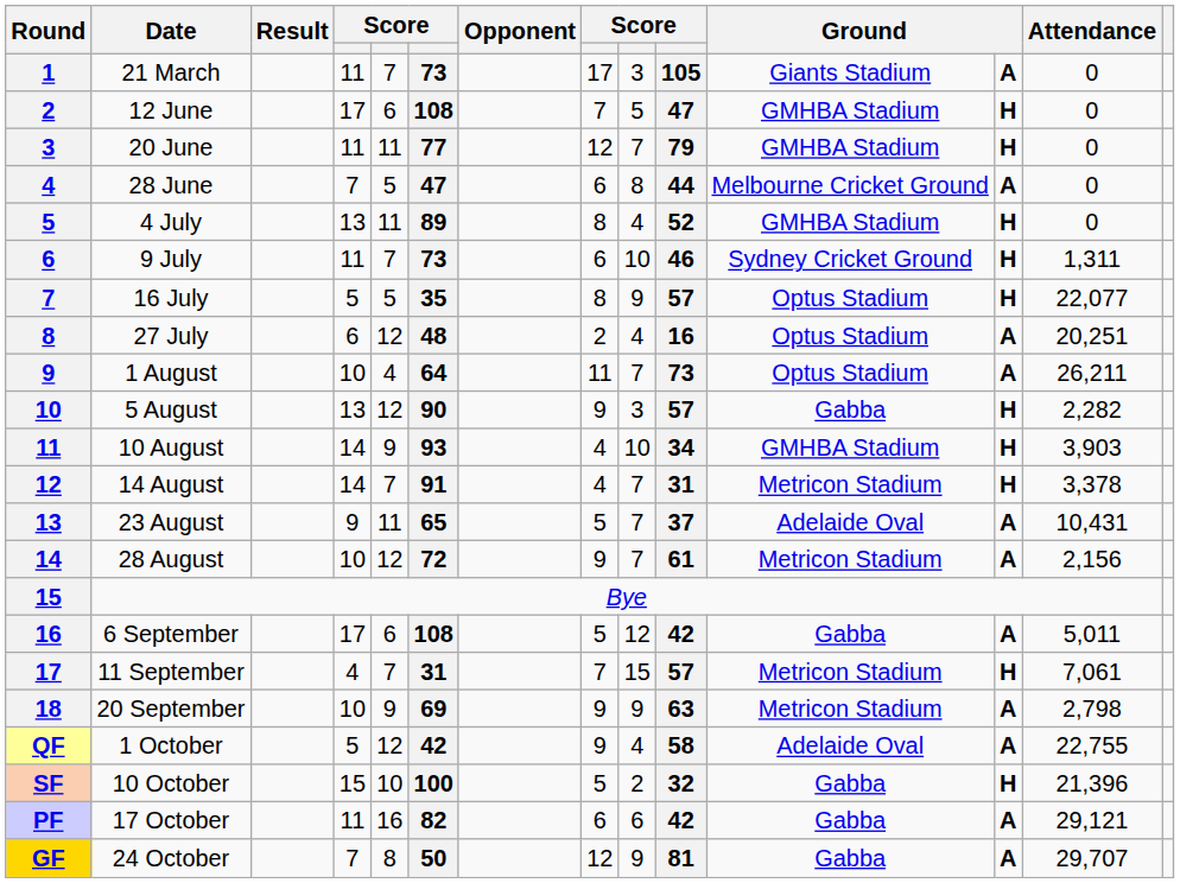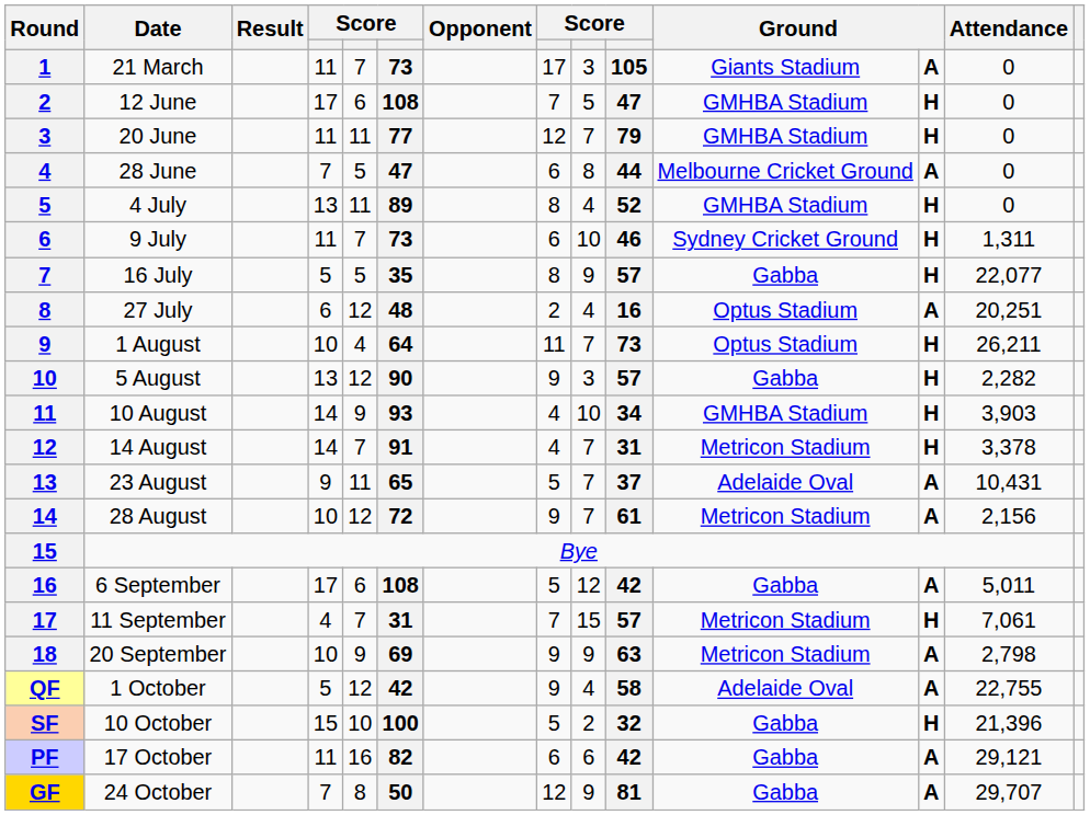 <table class="wikitable plainrowheaders" style="font-size:95%; text-align:center;">
 <tr>
 <th scope="col" rowspan="2">Round</th>
 <th scope="col" rowspan="2">Date</th>
 <th scope="col" rowspan="2">Result</th>
 <th scope="col" colspan="3">Score</th>
 <th scope="col" rowspan="2">Opponent</th>
 <th scope="col" colspan="3">Score</th>
 <th scope="col" rowspan="2" colspan="2">Ground</th>
 <th scope="col" rowspan="2">Attendance</th>
 <th scope="col" rowspan="2"></th>
 </tr>
 <tr>
 <th scope="col"></th>
 <th scope="col"></th>
 <th scope="col"></th>
 <th scope="col"></th>
 <th scope="col"></th>
 <th scope="col"></th>
 </tr>
 <tr>
 <th scope="row" style="text-align:center;"><a href='#'>1</a></th>
 <td>21 March</td>
 <td></td>
 <td>11</td>
 <td>7</td>
 <th>73</th>
 <td></td>
 <td>17</td>
 <td>3</td>
 <th>105</th>
 <td><a href='#'>Giants Stadium</a></td>
 <td><strong>A</strong></td>
 <td>0</td>
 <td></td>
 </tr>
 <tr>
 <th scope="row" style="text-align:center;"><a href='#'>2</a></th>
 <td>12 June</td>
 <td></td>
 <td>17</td>
 <td>6</td>
 <th>108</th>
 <td></td>
 <td>7</td>
 <td>5</td>
 <th>47</th>
 <td><a href='#'>GMHBA Stadium</a></td>
 <td><strong>H</strong></td>
 <td>0</td>
 <td></td>
 </tr>
 <tr>
 <th scope="row" style="text-align:center;"><a href='#'>3</a></th>
 <td>20 June</td>
 <td></td>
 <td>11</td>
 <td>11</td>
 <th>77</th>
 <td></td>
 <td>12</td>
 <td>7</td>
 <th>79</th>
 <td><a href='#'>GMHBA Stadium</a></td>
 <td><strong>H</strong></td>
 <td>0</td>
 <td></td>
 </tr>
 <tr>
 <th scope="row" style="text-align:center;"><a href='#'>4</a></th>
 <td>28 June</td>
 <td></td>
 <td>7</td>
 <td>5</td>
 <th>47</th>
 <td></td>
 <td>6</td>
 <td>8</td>
 <th>44</th>
 <td><a href='#'>Melbourne Cricket Ground</a></td>
 <td><strong>A</strong></td>
 <td>0</td>
 <td></td>
 </tr>
 <tr>
 <th scope="row" style="text-align:center;"><a href='#'>5</a></th>
 <td>4 July</td>
 <td></td>
 <td>13</td>
 <td>11</td>
 <th>89</th>
 <td></td>
 <td>8</td>
 <td>4</td>
 <th>52</th>
 <td><a href='#'>GMHBA Stadium</a></td>
 <td><strong>H</strong></td>
 <td>0</td>
 <td></td>
 </tr>
 <tr>
 <th scope="row" style="text-align:center;"><a href='#'>6</a></th>
 <td>9 July</td>
 <td></td>
 <td>11</td>
 <td>7</td>
 <th>73</th>
 <td></td>
 <td>6</td>
 <td>10</td>
 <th>46</th>
 <td><a href='#'>Sydney Cricket Ground</a></td>
 <td><strong>H</strong></td>
 <td>1,311</td>
 <td></td>
 </tr>
 <tr>
 <th scope="row" style="text-align:center;"><a href='#'>7</a></th>
 <td>16 July</td>
 <td></td>
 <td>5</td>
 <td>5</td>
 <th>35</th>
 <td></td>
 <td>8</td>
 <td>9</td>
 <th>57</th>
-<td><a href='#'>Optus Stadium</a></td>
+<td><a href='#'>Gabba</a></td>
 <td><strong>H</strong></td>
 <td>22,077</td>
 <td></td>
 </tr>
 <tr>
 <th scope="row" style="text-align:center;"><a href='#'>8</a></th>
 <td>27 July</td>
 <td></td>
 <td>6</td>
 <td>12</td>
 <th>48</th>
 <td></td>
 <td>2</td>
 <td>4</td>
 <th>16</th>
 <td><a href='#'>Optus Stadium</a></td>
 <td><strong>A</strong></td>
 <td>20,251</td>
 <td></td>
 </tr>
 <tr>
 <th scope="row" style="text-align:center;"><a href='#'>9</a></th>
 <td>1 August</td>
 <td></td>
 <td>10</td>
 <td>4</td>
 <th>64</th>
 <td></td>
 <td>11</td>
 <td>7</td>
 <th>73</th>
 <td><a href='#'>Optus Stadium</a></td>
-<td><strong>A</strong></td>
+<td><strong>H</strong></td>
 <td>26,211</td>
 <td></td>
 </tr>
 <tr>
 <th scope="row" style="text-align:center;"><a href='#'>10</a></th>
 <td>5 August</td>
 <td></td>
 <td>13</td>
 <td>12</td>
 <th>90</th>
 <td></td>
 <td>9</td>
 <td>3</td>
 <th>57</th>
 <td><a href='#'>Gabba</a></td>
 <td><strong>H</strong></td>
 <td>2,282</td>
 <td></td>
 </tr>
 <tr>
 <th scope="row" style="text-align:center;"><a href='#'>11</a></th>
 <td>10 August</td>
 <td></td>
 <td>14</td>
 <td>9</td>
 <th>93</th>
 <td></td>
 <td>4</td>
 <td>10</td>
 <th>34</th>
 <td><a href='#'>GMHBA Stadium</a></td>
 <td><strong>H</strong></td>
 <td>3,903</td>
 <td></td>
 </tr>
 <tr>
 <th scope="row" style="text-align:center;"><a href='#'>12</a></th>
 <td>14 August</td>
 <td></td>
 <td>14</td>
 <td>7</td>
 <th>91</th>
 <td></td>
 <td>4</td>
 <td>7</td>
 <th>31</th>
 <td><a href='#'>Metricon Stadium</a></td>
 <td><strong>H</strong></td>
 <td>3,378</td>
 <td></td>
 </tr>
 <tr>
 <th scope="row" style="text-align:center;"><a href='#'>13</a></th>
 <td>23 August</td>
 <td></td>
 <td>9</td>
 <td>11</td>
 <th>65</th>
 <td></td>
 <td>5</td>
 <td>7</td>
 <th>37</th>
 <td><a href='#'>Adelaide Oval</a></td>
 <td><strong>A</strong></td>
 <td>10,431</td>
 <td></td>
 </tr>
 <tr>
 <th scope="row" style="text-align:center;"><a href='#'>14</a></th>
 <td>28 August</td>
 <td></td>
 <td>10</td>
 <td>12</td>
 <th>72</th>
 <td></td>
 <td>9</td>
 <td>7</td>
 <th>61</th>
 <td><a href='#'>Metricon Stadium</a></td>
 <td><strong>A</strong></td>
 <td>2,156</td>
 <td></td>
 </tr>
 <tr>
 <th scope="row" style="text-align:center;"><a href='#'>15</a></th>
 <td colspan="12"> <em><a href='#'>Bye</a></em></td>
 <td></td>
 </tr>
 <tr>
 <th scope="row" style="text-align:center;"><a href='#'>16</a></th>
 <td>6 September</td>
 <td></td>
 <td>17</td>
 <td>6</td>
 <th>108</th>
 <td></td>
 <td>5</td>
 <td>12</td>
 <th>42</th>
 <td><a href='#'>Gabba</a></td>
 <td><strong>A</strong></td>
 <td>5,011</td>
 <td></td>
 </tr>
 <tr>
 <th scope="row" style="text-align:center;"><a href='#'>17</a></th>
 <td>11 September</td>
 <td></td>
 <td>4</td>
 <td>7</td>
 <th>31</th>
 <td></td>
 <td>7</td>
 <td>15</td>
 <th>57</th>
 <td><a href='#'>Metricon Stadium</a></td>
 <td><strong>H</strong></td>
 <td>7,061</td>
 <td></td>
 </tr>
 <tr>
 <th scope="row" style="text-align:center;"><a href='#'>18</a></th>
 <td>20 September</td>
 <td></td>
 <td>10</td>
 <td>9</td>
 <th>69</th>
 <td></td>
 <td>9</td>
 <td>9</td>
 <th>63</th>
 <td><a href='#'>Metricon Stadium</a></td>
 <td><strong>A</strong></td>
 <td>2,798</td>
 <td></td>
 </tr>
 <tr>
 <th scope="row" style="background:#ff9; text-align:center;"><a href='#'>QF</a></th>
 <td>1 October</td>
 <td></td>
 <td>5</td>
 <td>12</td>
 <th>42</th>
 <td></td>
 <td>9</td>
 <td>4</td>
 <th>58</th>
 <td><a href='#'>Adelaide Oval</a></td>
 <td><strong>A</strong></td>
 <td>22,755</td>
 <td></td>
 </tr>
 <tr>
 <th scope="row" style="background:#FBCEB1; text-align:center;"><a href='#'>SF</a></th>
 <td>10 October</td>
 <td></td>
 <td>15</td>
 <td>10</td>
 <th>100</th>
 <td></td>
 <td>5</td>
 <td>2</td>
 <th>32</th>
 <td><a href='#'>Gabba</a></td>
 <td><strong>H</strong></td>
 <td>21,396</td>
 <td></td>
 </tr>
 <tr>
 <th scope="row" style="background:#CCCCFF; text-align:center;"><a href='#'>PF</a></th>
 <td>17 October</td>
 <td></td>
 <td>11</td>
 <td>16</td>
 <th>82</th>
 <td></td>
 <td>6</td>
 <td>6</td>
 <th>42</th>
 <td><a href='#'>Gabba</a></td>
 <td><strong>A</strong></td>
 <td>29,121</td>
 <td></td>
 </tr>
 <tr>
 <th scope="row" style="background:gold; text-align:center;"><a href='#'>GF</a></th>
 <td>24 October</td>
 <td></td>
 <td>7</td>
 <td>8</td>
 <th>50</th>
 <td></td>
 <td>12</td>
 <td>9</td>
 <th>81</th>
 <td><a href='#'>Gabba</a></td>
 <td><strong>A</strong></td>
 <td>29,707</td>
 <td></td>
 </tr>
 </table>
